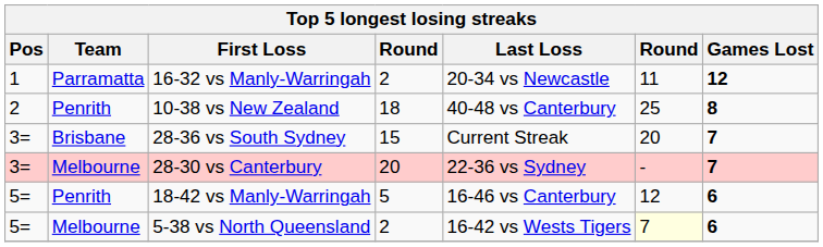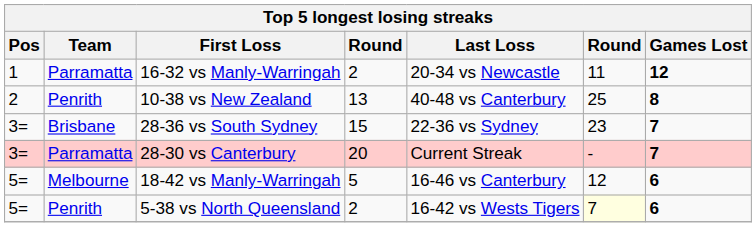 <table class="wikitable">
 <tr>
 <th colspan=9>Top 5 longest losing streaks</th>
 </tr>
 <tr>
 <th>Pos</th>
 <th>Team</th>
 <th>First Loss</th>
 <th>Round</th>
 <th>Last Loss</th>
 <th>Round</th>
 <th>Games Lost</th>
 </tr>
 <tr>
 <td>1</td>
 <td align="left"> <a href='#'>Parramatta</a></td>
 <td>16-32 vs  <a href='#'>Manly-Warringah</a></td>
 <td>2</td>
 <td>20-34 vs  <a href='#'>Newcastle</a></td>
 <td>11</td>
 <td><strong>12</strong></td>
 </tr>
 <tr>
 <td>2</td>
 <td align="left"> <a href='#'>Penrith</a></td>
 <td>10-38 vs  <a href='#'>New Zealand</a></td>
-<td>18</td>
+<td>13</td>
 <td>40-48 vs  <a href='#'>Canterbury</a></td>
 <td>25</td>
 <td><strong>8</strong></td>
 </tr>
 <tr>
 <td>3=</td>
 <td align="left"> <a href='#'>Brisbane</a></td>
 <td>28-36 vs  <a href='#'>South Sydney</a></td>
 <td>15</td>
-<td>Current Streak</td>
-<td>20</td>
+<td>22-36 vs  <a href='#'>Sydney</a></td>
+<td>23</td>
 <td><strong>7</strong></td>
 </tr>
 <tr bgcolor="#ffcccc">
 <td>3=</td>
-<td align="left"> <a href='#'>Melbourne</a></td>
+<td align="left"> <a href='#'>Parramatta</a></td>
 <td>28-30 vs  <a href='#'>Canterbury</a></td>
 <td>20</td>
-<td>22-36 vs  <a href='#'>Sydney</a></td>
+<td>Current Streak</td>
 <td>-</td>
 <td><strong>7</strong></td>
 </tr>
 <tr>
 <td>5=</td>
-<td align="left"> <a href='#'>Penrith</a></td>
+<td align="left"> <a href='#'>Melbourne</a></td>
 <td>18-42 vs  <a href='#'>Manly-Warringah</a></td>
 <td>5</td>
 <td>16-46 vs  <a href='#'>Canterbury</a></td>
 <td>12</td>
 <td><strong>6</strong></td>
 </tr>
 <tr>
 <td>5=</td>
-<td align="left"> <a href='#'>Melbourne</a></td>
+<td align="left"> <a href='#'>Penrith</a></td>
 <td>5-38 vs  <a href='#'>North Queensland</a></td>
 <td>2</td>
 <td>16-42 vs  <a href='#'>Wests Tigers</a></td>
 <td style="background: lightyellow;">7</td>
 <td><strong>6</strong></td>
 </tr>
 <tr>
 </tr>
 </table>
